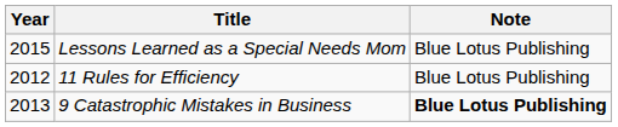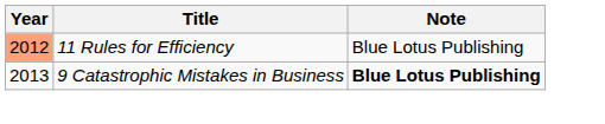 <table class="wikitable">
 <tr>
 <th>Year</th>
 <th>Title</th>
 <th>Note</th>
 </tr>
 <tr>
-<td>2015</td>
-<td><em>Lessons Learned as a Special Needs Mom</em></td>
-<td>Blue Lotus Publishing</td>
-</tr>
-<tr>
-<td>2012</td>
+<td style="background: lightsalmon;">2012</td>
 <td><em>11 Rules for Efficiency</em></td>
 <td>Blue Lotus Publishing</td>
 </tr>
 <tr>
 <td>2013</td>
 <td><em>9 Catastrophic Mistakes in Business</em></td>
 <td><strong>Blue Lotus Publishing</strong></td>
 </tr>
 </table>
